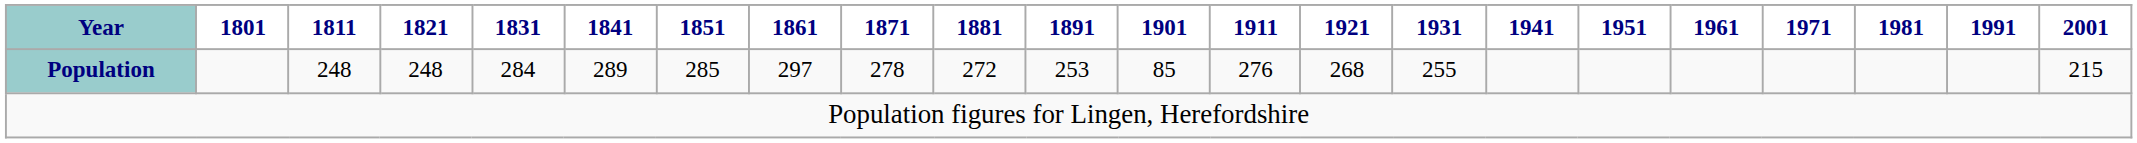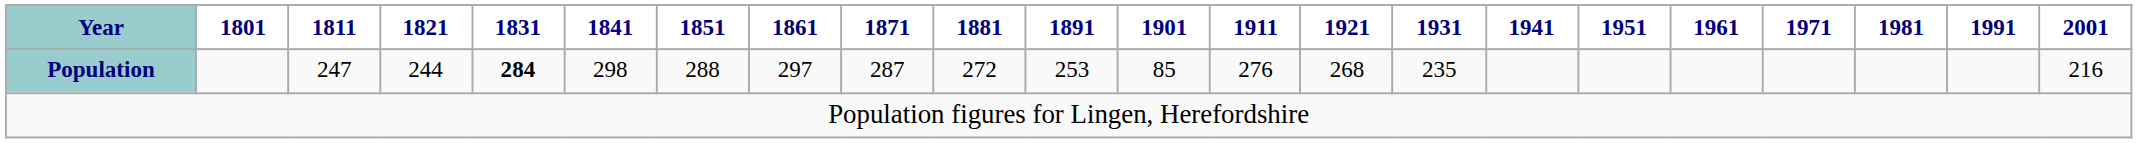 <table class="wikitable" style="margin:1em auto; font-size:75%;width:70%;border:0px;text-align:center;line-height:120%;">
 <tr>
 <th style="background: #99CCCC; color: #000080" height="17">Year</th>
 <th style="background: #FFFFFF; color:#000080;">1801</th>
 <th style="background: #FFFFFF; color:#000080;">1811</th>
 <th style="background: #FFFFFF; color:#000080;">1821</th>
 <th style="background: #FFFFFF; color:#000080;">1831</th>
 <th style="background: #FFFFFF; color:#000080;">1841</th>
 <th style="background: #FFFFFF; color:#000080;">1851</th>
 <th style="background: #FFFFFF; color:#000080;">1861</th>
 <th style="background: #FFFFFF; color:#000080;">1871</th>
 <th style="background: #FFFFFF; color:#000080;">1881</th>
 <th style="background: #FFFFFF; color:#000080;">1891</th>
 <th style="background: #FFFFFF; color:#000080;">1901</th>
 <th style="background: #FFFFFF; color:#000080;">1911</th>
 <th style="background: #FFFFFF; color:#000080;">1921</th>
 <th style="background: #FFFFFF; color:#000080;">1931</th>
 <th style="background: #FFFFFF; color:#000080;">1941</th>
 <th style="background: #FFFFFF; color:#000080;">1951</th>
 <th style="background: #FFFFFF; color:#000080;">1961</th>
 <th style="background: #FFFFFF; color:#000080;">1971</th>
 <th style="background: #FFFFFF; color:#000080;">1981</th>
 <th style="background: #FFFFFF; color:#000080;">1991</th>
 <th style="background: #FFFFFF; color:#000080;">2001</th>
 </tr>
 <tr>
 <th style="background: #99CCCC; color: #000080" height="17">Population</th>
 <td></td>
-<td>248</td>
-<td>248</td>
-<td>284</td>
-<td>289</td>
-<td>285</td>
+<td>247</td>
+<td>244</td>
+<td><strong>284</strong></td>
+<td>298</td>
+<td>288</td>
 <td>297</td>
-<td>278</td>
+<td>287</td>
 <td>272</td>
 <td>253</td>
 <td>85</td>
 <td>276</td>
 <td>268</td>
-<td>255</td>
+<td>235</td>
 <td></td>
 <td></td>
 <td></td>
 <td></td>
 <td></td>
 <td></td>
-<td>215</td>
+<td>216</td>
 </tr>
 <tr>
 <td colspan="22" style="text-align:center;font-size:140%;"><small>Population figures for Lingen, Herefordshire</small></td>
 </tr>
 </table>
